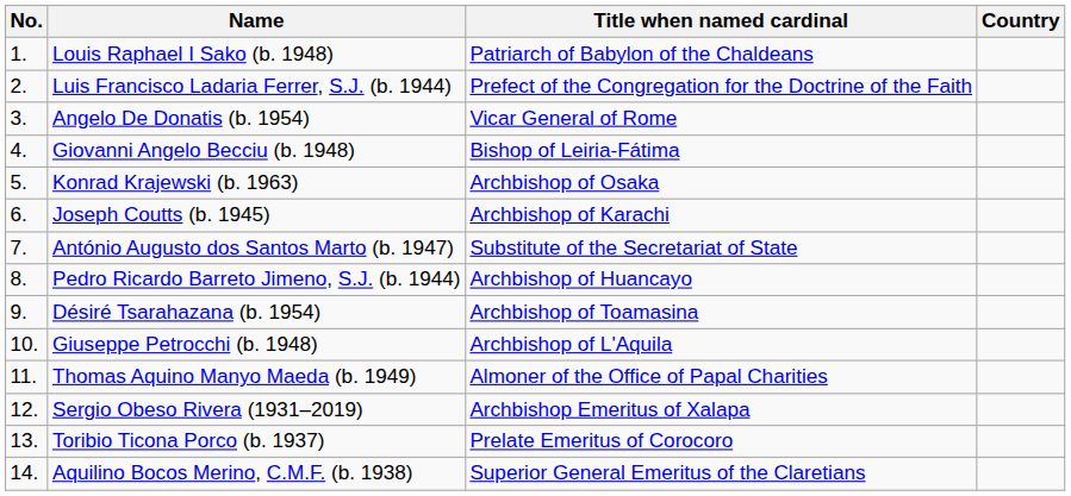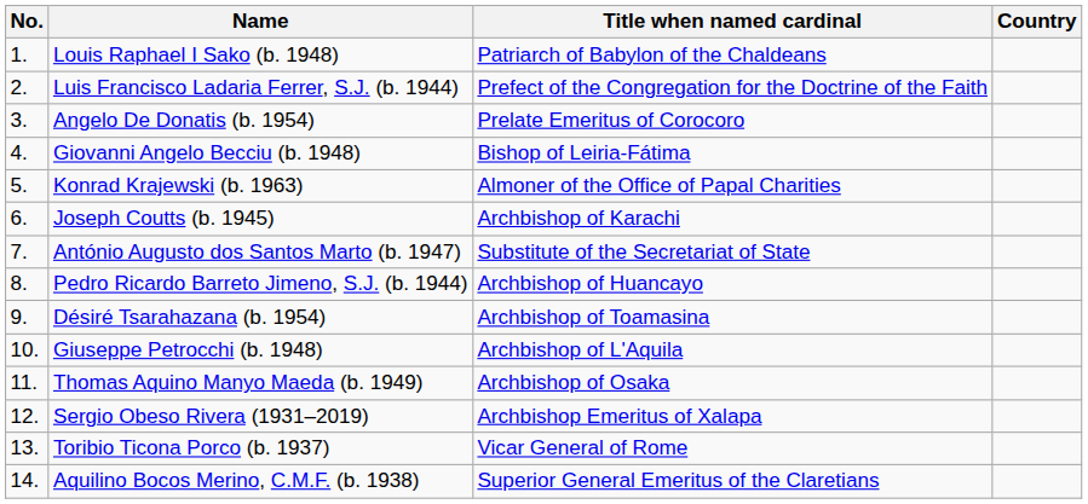 <table class="wikitable sortable" border="1">
 <tr>
 <th>No.</th>
 <th>Name</th>
 <th>Title when named cardinal</th>
 <th>Country</th>
 </tr>
 <tr>
 <td>1.</td>
 <td><a href='#'>Louis Raphael I Sako</a> (b. 1948)</td>
 <td><a href='#'>Patriarch of Babylon of the Chaldeans</a></td>
 <td></td>
 </tr>
 <tr>
 <td>2.</td>
 <td><a href='#'>Luis Francisco Ladaria Ferrer</a>, <a href='#'>S.J.</a> (b. 1944)</td>
 <td><a href='#'>Prefect of the Congregation for the Doctrine of the Faith</a></td>
 <td></td>
 </tr>
 <tr>
 <td>3.</td>
 <td><a href='#'>Angelo De Donatis</a> (b. 1954)</td>
-<td><a href='#'>Vicar General of Rome</a></td>
+<td><a href='#'>Prelate Emeritus of Corocoro</a></td>
 <td></td>
 </tr>
 <tr>
 <td>4.</td>
 <td><a href='#'>Giovanni Angelo Becciu</a> (b. 1948)</td>
 <td><a href='#'>Bishop of Leiria-Fátima</a></td>
 <td></td>
 </tr>
 <tr>
 <td>5.</td>
 <td><a href='#'>Konrad Krajewski</a> (b. 1963)</td>
-<td><a href='#'>Archbishop of Osaka</a></td>
+<td><a href='#'>Almoner of the Office of Papal Charities</a></td>
 <td></td>
 </tr>
 <tr>
 <td>6.</td>
 <td><a href='#'>Joseph Coutts</a> (b. 1945)</td>
 <td><a href='#'>Archbishop of Karachi</a></td>
 <td></td>
 </tr>
 <tr>
 <td>7.</td>
 <td><a href='#'>António Augusto dos Santos Marto</a> (b. 1947)</td>
 <td><a href='#'>Substitute of the Secretariat of State</a></td>
 <td></td>
 </tr>
 <tr>
 <td>8.</td>
 <td><a href='#'>Pedro Ricardo Barreto Jimeno</a>, <a href='#'>S.J.</a> (b. 1944)</td>
 <td><a href='#'>Archbishop of Huancayo</a></td>
 <td></td>
 </tr>
 <tr>
 <td>9.</td>
 <td><a href='#'>Désiré Tsarahazana</a> (b. 1954)</td>
 <td><a href='#'>Archbishop of Toamasina</a></td>
 <td></td>
 </tr>
 <tr>
 <td>10.</td>
 <td><a href='#'>Giuseppe Petrocchi</a> (b. 1948)</td>
 <td><a href='#'>Archbishop of L'Aquila</a></td>
 <td></td>
 </tr>
 <tr>
 <td>11.</td>
 <td><a href='#'>Thomas Aquino Manyo Maeda</a> (b. 1949)</td>
-<td><a href='#'>Almoner of the Office of Papal Charities</a></td>
+<td><a href='#'>Archbishop of Osaka</a></td>
 <td></td>
 </tr>
 <tr>
 <td>12.</td>
 <td><a href='#'>Sergio Obeso Rivera</a> (1931–2019)</td>
 <td><a href='#'>Archbishop Emeritus of Xalapa</a></td>
 <td></td>
 </tr>
 <tr>
 <td>13.</td>
 <td><a href='#'>Toribio Ticona Porco</a> (b. 1937)</td>
-<td><a href='#'>Prelate Emeritus of Corocoro</a></td>
+<td><a href='#'>Vicar General of Rome</a></td>
 <td></td>
 </tr>
 <tr>
 <td>14.</td>
 <td><a href='#'>Aquilino Bocos Merino</a>, <a href='#'>C.M.F.</a> (b. 1938)</td>
 <td><a href='#'>Superior General Emeritus of the Claretians</a></td>
 <td></td>
 </tr>
 </table>
